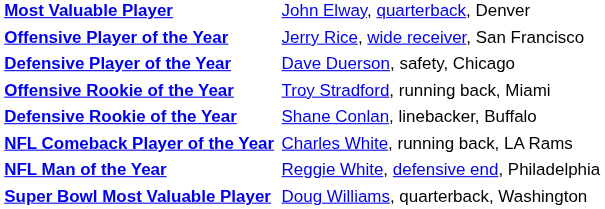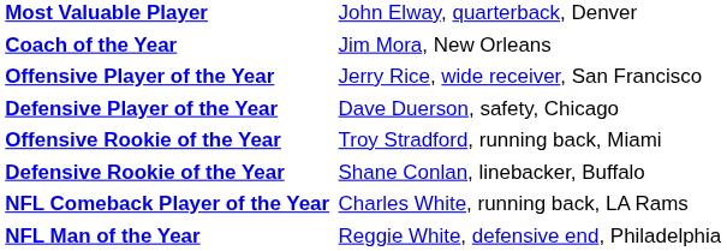 <table cellpadding="3" cellspacing="1">
 <tr>
 <td><strong><a href='#'>Most Valuable Player</a></strong></td>
 <td><a href='#'>John Elway</a>, <a href='#'>quarterback</a>, Denver</td>
+</tr>
+<tr>
+<td><strong><a href='#'>Coach of the Year</a></strong></td>
+<td><a href='#'>Jim Mora</a>, New Orleans</td>
 </tr>
 <tr>
 <td><strong><a href='#'>Offensive Player of the Year</a></strong></td>
 <td><a href='#'>Jerry Rice</a>, <a href='#'>wide receiver</a>, San Francisco</td>
 </tr>
 <tr>
 <td><strong><a href='#'>Defensive Player of the Year</a></strong></td>
 <td><a href='#'>Dave Duerson</a>, safety, Chicago</td>
 </tr>
 <tr>
 <td><strong><a href='#'>Offensive Rookie of the Year</a></strong></td>
 <td><a href='#'>Troy Stradford</a>, running back, Miami</td>
 </tr>
 <tr>
 <td><strong><a href='#'>Defensive Rookie of the Year</a></strong></td>
 <td><a href='#'>Shane Conlan</a>, linebacker, Buffalo</td>
 </tr>
 <tr>
 <td><strong><a href='#'>NFL Comeback Player of the Year</a></strong></td>
 <td><a href='#'>Charles White</a>, running back, LA Rams</td>
 </tr>
 <tr>
 <td><strong><a href='#'>NFL Man of the Year</a></strong></td>
 <td><a href='#'>Reggie White</a>, <a href='#'>defensive end</a>, Philadelphia</td>
 </tr>
-<tr>
-<td><strong><a href='#'>Super Bowl Most Valuable Player</a></strong></td>
-<td><a href='#'>Doug Williams</a>, quarterback, Washington</td>
-</tr>
 </table>
